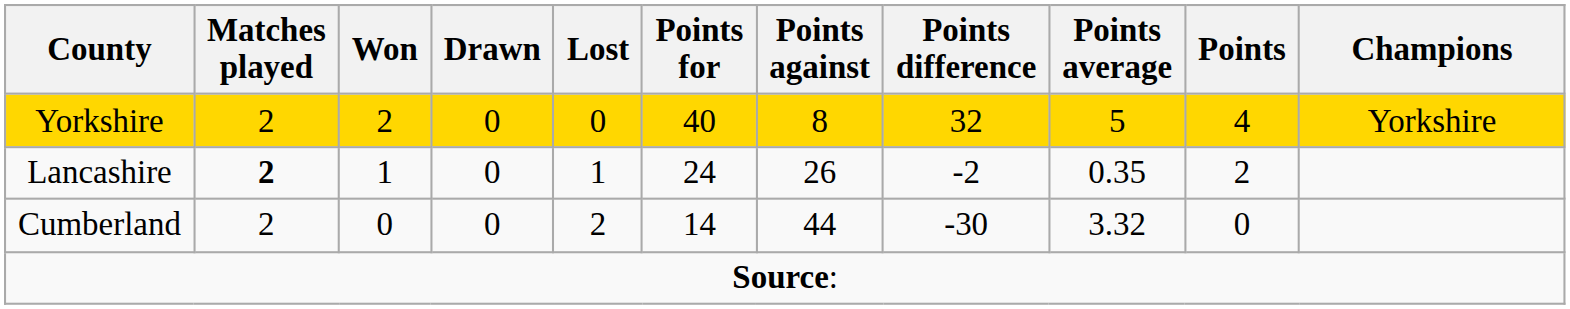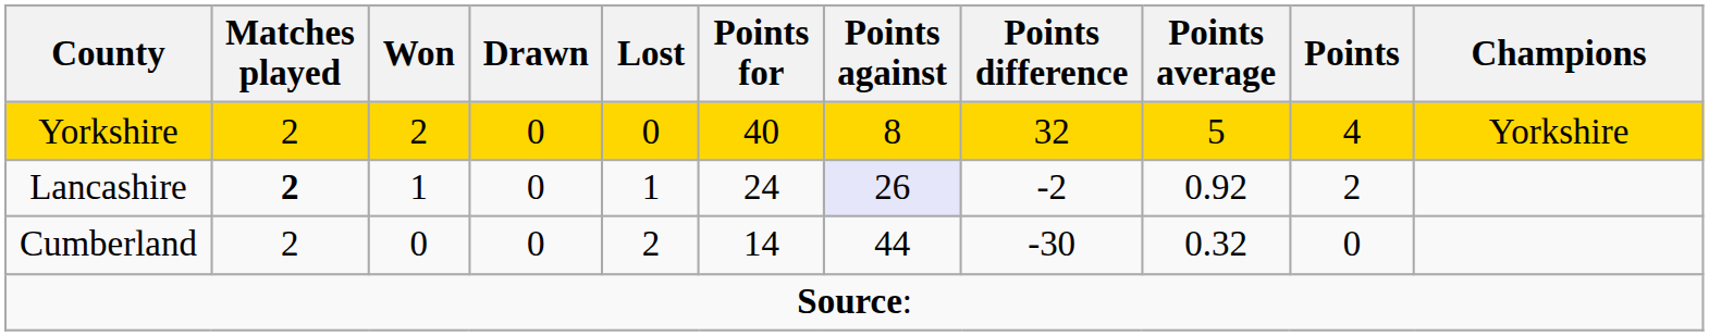 <table class="wikitable plainrowheaders" style="text-align: center; width: 60%">
 <tr>
 <th scope="col" style="width: 5%;">County</th>
 <th scope="col" style="width: 5%;">Matches played</th>
 <th scope="col" style="width: 5%;">Won</th>
 <th scope="col" style="width: 5%;">Drawn</th>
 <th scope="col" style="width: 5%;">Lost</th>
 <th scope="col" style="width: 5%;">Points for</th>
 <th scope="col" style="width: 5%;">Points against</th>
 <th scope="col" style="width: 5%;">Points difference</th>
 <th scope="col" style="width: 5%;">Points average</th>
 <th scope="col" style="width: 5%;">Points</th>
 <th scope="col" style="width: 15%;">Champions</th>
 </tr>
 <tr style="background: gold;">
 <td>Yorkshire</td>
 <td>2</td>
 <td>2</td>
 <td>0</td>
 <td>0</td>
 <td>40</td>
 <td>8</td>
 <td>32</td>
 <td>5</td>
 <td>4</td>
 <td>Yorkshire</td>
 </tr>
 <tr>
 <td>Lancashire</td>
 <td><strong>2</strong></td>
 <td>1</td>
 <td>0</td>
 <td>1</td>
 <td>24</td>
-<td>26</td>
+<td style="background: lavender;">26</td>
 <td>-2</td>
-<td>0.35</td>
+<td>0.92</td>
 <td>2</td>
 <td></td>
 </tr>
 <tr>
 <td>Cumberland</td>
 <td>2</td>
 <td>0</td>
 <td>0</td>
 <td>2</td>
 <td>14</td>
 <td>44</td>
 <td>-30</td>
-<td>3.32</td>
+<td>0.32</td>
 <td>0</td>
 <td></td>
 </tr>
 <tr>
 <td colspan="11"><strong>Source</strong>:</td>
 </tr>
 </table>
